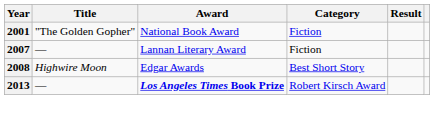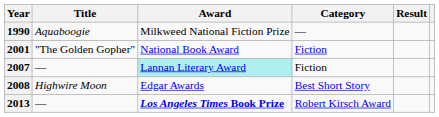 <table class="wikitable sortable">
 <tr>
 <th>Year</th>
 <th>Title</th>
 <th>Award</th>
 <th>Category</th>
 <th>Result</th>
 <th></th>
+</tr>
+<tr>
+<th>1990</th>
+<td><em>Aquaboogie</em></td>
+<td>Milkweed National Fiction Prize</td>
+<td>—</td>
+<td></td>
+<td></td>
 </tr>
 <tr>
 <th>2001</th>
 <td>"The Golden Gopher"</td>
 <td><a href='#'>National Book Award</a></td>
 <td><a href='#'>Fiction</a></td>
 <td></td>
 <td></td>
 </tr>
 <tr>
 <th>2007</th>
 <td>—</td>
-<td><a href='#'>Lannan Literary Award</a></td>
+<td style="background: paleturquoise;"><a href='#'>Lannan Literary Award</a></td>
 <td>Fiction</td>
 <td></td>
 <td></td>
 </tr>
 <tr>
 <th>2008</th>
 <td><em>Highwire Moon</em></td>
 <td><a href='#'>Edgar Awards</a></td>
 <td><a href='#'>Best Short Story</a></td>
 <td></td>
 <td></td>
 </tr>
 <tr>
 <th>2013</th>
 <td>—</td>
 <td><strong><a href='#'><em>Los Angeles Times</em> Book Prize</a></strong></td>
 <td><a href='#'>Robert Kirsch Award</a></td>
 <td></td>
 <td></td>
 </tr>
 </table>
